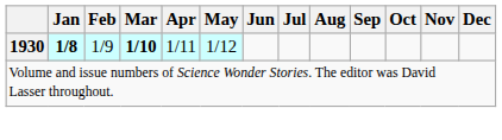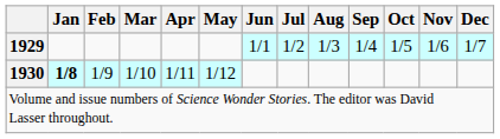 <table class="wikitable" style="font-size: 10pt; line-height: 11pt; margin-left: 2em; text-align: center; float: right">
 <tr>
 <th></th>
 <th>Jan</th>
 <th>Feb</th>
 <th>Mar</th>
 <th>Apr</th>
 <th>May</th>
 <th>Jun</th>
 <th>Jul</th>
 <th>Aug</th>
 <th>Sep</th>
 <th>Oct</th>
 <th>Nov</th>
 <th>Dec</th>
 </tr>
 <tr>
+<th>1929</th>
+<td></td>
+<td></td>
+<td></td>
+<td></td>
+<td></td>
+<td bgcolor=#ccffff>1/1</td>
+<td bgcolor=#ccffff>1/2</td>
+<td bgcolor=#ccffff>1/3</td>
+<td bgcolor=#ccffff>1/4</td>
+<td bgcolor=#ccffff>1/5</td>
+<td bgcolor=#ccffff>1/6</td>
+<td bgcolor=#ccffff>1/7</td>
+</tr>
+<tr>
 <th>1930</th>
 <td bgcolor=#ccffff><strong>1/8</strong></td>
 <td bgcolor=#ccffff>1/9</td>
-<td bgcolor=#ccffff><strong>1/10</strong></td>
+<td bgcolor=#ccffff>1/10</td>
 <td bgcolor=#ccffff>1/11</td>
 <td bgcolor=#ccffff>1/12</td>
 <td></td>
 <td></td>
 <td></td>
 <td></td>
 <td></td>
 <td></td>
 <td></td>
 </tr>
 <tr>
 <td colspan="13" style="font-size: 8pt; line-height: 11pt; text-align: left">Volume and issue numbers of <em>Science Wonder Stories</em>.  The editor was David<br>Lasser throughout.</td>
 </tr>
 </table>
